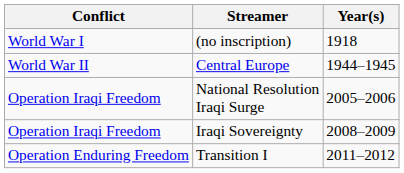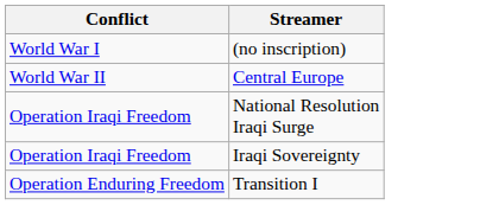 <table class=wikitable>
 <tr>
 <th>Conflict</th>
 <th>Streamer</th>
-<th>Year(s)</th>
 </tr>
 <tr>
 <td><a href='#'>World War I</a></td>
 <td>(no inscription)</td>
-<td>1918</td>
 </tr>
 <tr>
 <td><a href='#'>World War II</a></td>
 <td><a href='#'>Central Europe</a></td>
-<td>1944–1945</td>
 </tr>
 <tr>
 <td><a href='#'>Operation Iraqi Freedom</a></td>
 <td>National Resolution<br>Iraqi Surge</td>
-<td>2005–2006</td>
 </tr>
 <tr>
 <td><a href='#'>Operation Iraqi Freedom</a></td>
 <td>Iraqi Sovereignty</td>
-<td>2008–2009</td>
 </tr>
 <tr>
 <td><a href='#'>Operation Enduring Freedom</a></td>
 <td>Transition I</td>
-<td>2011–2012</td>
 </tr>
 </table>
